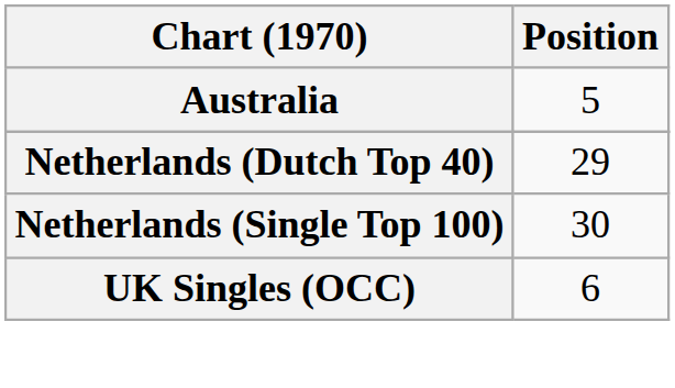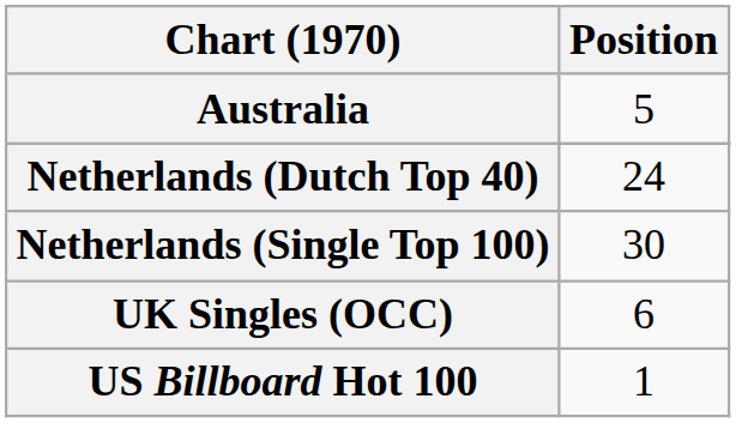 <table class="wikitable sortable plainrowheaders" style="text-align:center">
 <tr>
 <th scope="col">Chart (1970)</th>
 <th scope="col">Position</th>
 </tr>
 <tr>
 <th scope="row">Australia</th>
 <td>5</td>
 </tr>
 <tr>
 </tr>
 <tr>
 <th scope="row">Netherlands (Dutch Top 40)</th>
-<td>29</td>
+<td>24</td>
 </tr>
 <tr>
 <th scope="row">Netherlands (Single Top 100)</th>
 <td>30</td>
 </tr>
 <tr>
 <th scope="row">UK Singles (OCC)</th>
 <td>6</td>
 </tr>
+<tr>
+<th scope="row">US <em>Billboard</em> Hot 100</th>
+<td>1</td>
+</tr>
 </table>
